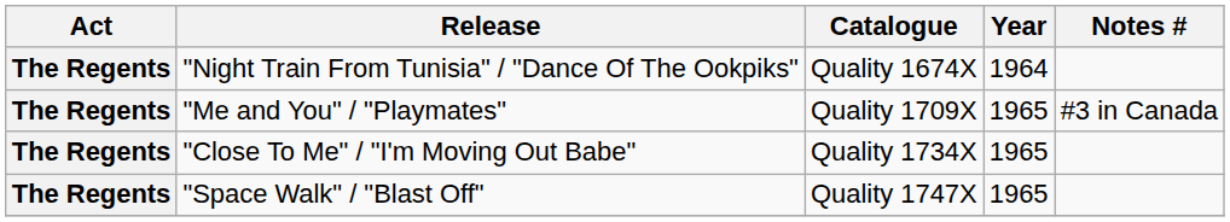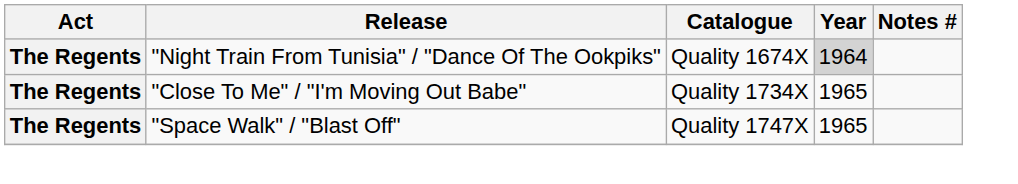 <table class="wikitable plainrowheaders sortable">
 <tr>
 <th scope="col" class="unsortable">Act</th>
 <th scope="col">Release</th>
 <th scope="col">Catalogue</th>
 <th scope="col">Year</th>
 <th scope="col" class="unsortable">Notes #</th>
 </tr>
 <tr>
 <th scope="row">The Regents</th>
 <td>"Night Train From Tunisia" / "Dance Of The Ookpiks"</td>
 <td>Quality 1674X</td>
-<td>1964</td>
+<td style="background: lightgrey;">1964</td>
 <td></td>
-</tr>
-<tr>
-<th scope="row">The Regents</th>
-<td>"Me and You" / "Playmates"</td>
-<td>Quality 1709X</td>
-<td>1965</td>
-<td>#3 in Canada</td>
 </tr>
 <tr>
 <th scope="row">The Regents</th>
 <td>"Close To Me" / "I'm Moving Out Babe"</td>
 <td>Quality 1734X</td>
 <td>1965</td>
 <td></td>
 </tr>
 <tr>
 <th scope="row">The Regents</th>
 <td>"Space Walk" / "Blast Off"</td>
 <td>Quality 1747X</td>
 <td>1965</td>
 <td></td>
 </tr>
 <tr>
 </tr>
 </table>
